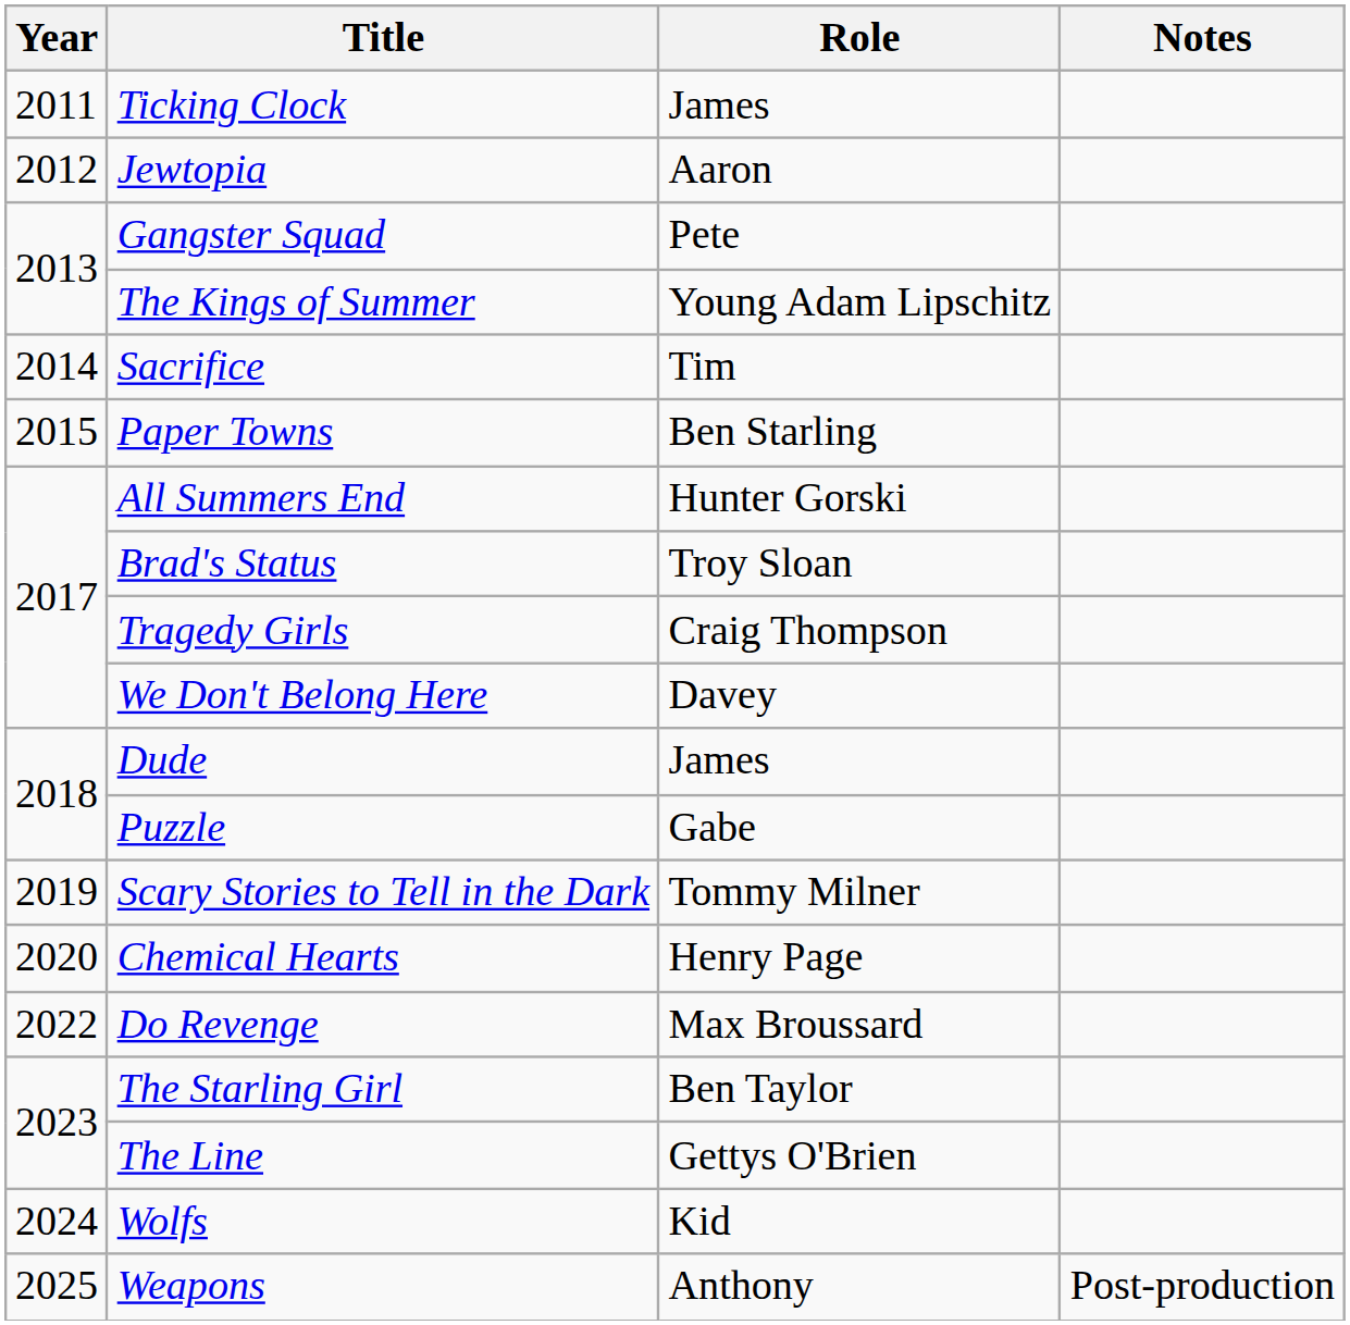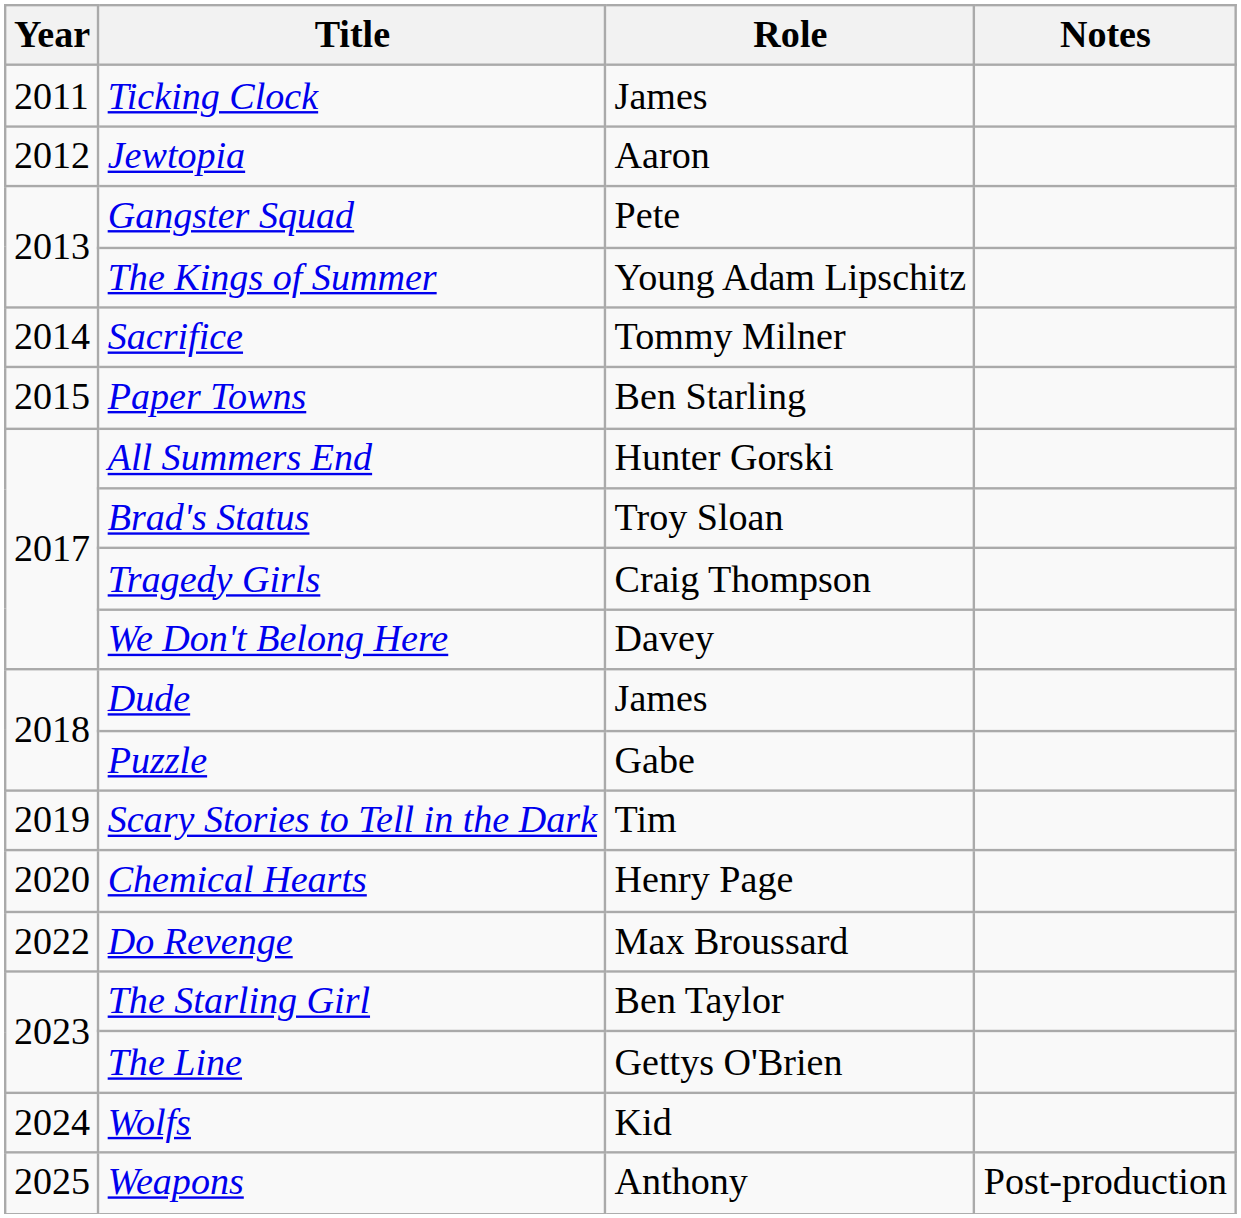 <table class="wikitable sortable">
 <tr>
 <th>Year</th>
 <th>Title</th>
 <th>Role</th>
 <th class="unsortable">Notes</th>
 </tr>
 <tr>
 <td>2011</td>
 <td><em><a href='#'>Ticking Clock</a></em></td>
 <td>James</td>
 <td></td>
 </tr>
 <tr>
 <td>2012</td>
 <td><em><a href='#'>Jewtopia</a></em></td>
 <td>Aaron</td>
 <td></td>
 </tr>
 <tr>
 <td rowspan="2">2013</td>
 <td><em><a href='#'>Gangster Squad</a></em></td>
 <td>Pete</td>
 <td></td>
 </tr>
 <tr>
 <td data-sort-value="Kings of Summer, The"><em><a href='#'>The Kings of Summer</a></em></td>
 <td>Young Adam Lipschitz</td>
 <td></td>
 </tr>
 <tr>
 <td>2014</td>
 <td><em><a href='#'>Sacrifice</a></em></td>
-<td>Tim</td>
+<td>Tommy Milner</td>
 <td></td>
 </tr>
 <tr>
 <td>2015</td>
 <td><em><a href='#'>Paper Towns</a></em></td>
 <td>Ben Starling</td>
 <td></td>
 </tr>
 <tr>
 <td rowspan="4">2017</td>
 <td><em><a href='#'>All Summers End</a></em></td>
 <td>Hunter Gorski</td>
 <td></td>
 </tr>
 <tr>
 <td><em><a href='#'>Brad's Status</a></em></td>
 <td>Troy Sloan</td>
 <td></td>
 </tr>
 <tr>
 <td><em><a href='#'>Tragedy Girls</a></em></td>
 <td>Craig Thompson</td>
 <td></td>
 </tr>
 <tr>
 <td><em><a href='#'>We Don't Belong Here</a></em></td>
 <td>Davey</td>
 <td></td>
 </tr>
 <tr>
 <td rowspan="2">2018</td>
 <td><em><a href='#'>Dude</a></em></td>
 <td>James</td>
 <td></td>
 </tr>
 <tr>
 <td><em><a href='#'>Puzzle</a></em></td>
 <td>Gabe</td>
 <td></td>
 </tr>
 <tr>
 <td>2019</td>
 <td><em><a href='#'>Scary Stories to Tell in the Dark</a></em></td>
-<td>Tommy Milner</td>
+<td>Tim</td>
 <td></td>
 </tr>
 <tr>
 <td>2020</td>
 <td><em><a href='#'>Chemical Hearts</a></em></td>
 <td>Henry Page</td>
 <td></td>
 </tr>
 <tr>
 <td>2022</td>
 <td><em><a href='#'>Do Revenge</a></em></td>
 <td>Max Broussard</td>
 <td></td>
 </tr>
 <tr>
 <td rowspan=2>2023</td>
 <td data-sort-value="Starling Girl, The"><em><a href='#'>The Starling Girl</a></em></td>
 <td>Ben Taylor</td>
 <td></td>
 </tr>
 <tr>
 <td data-sort-value="Line, The"><em><a href='#'>The Line</a></em></td>
 <td>Gettys O'Brien</td>
 <td></td>
 </tr>
 <tr>
 <td>2024</td>
 <td><em><a href='#'>Wolfs</a></em></td>
 <td>Kid</td>
 <td></td>
 </tr>
 <tr>
 <td>2025</td>
 <td><em><a href='#'>Weapons</a></em></td>
 <td>Anthony</td>
 <td>Post-production</td>
 </tr>
 </table>
